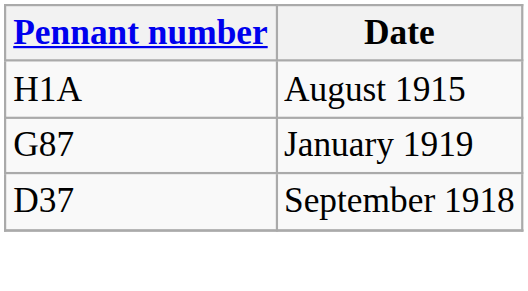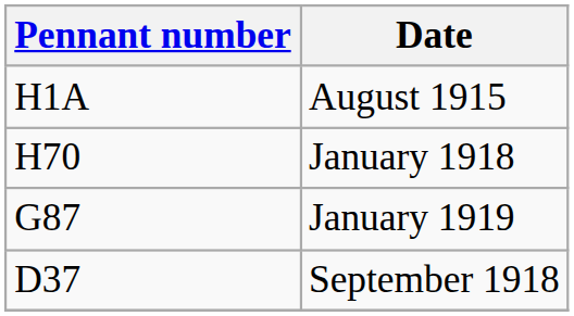 <table class="wikitable" style="text-align:left">
 <tr>
 <th><a href='#'>Pennant number</a></th>
 <th>Date</th>
 </tr>
 <tr>
 <td>H1A</td>
 <td>August 1915</td>
+</tr>
+<tr>
+<td>H70</td>
+<td>January 1918</td>
 </tr>
 <tr>
 <td>G87</td>
 <td>January 1919</td>
 </tr>
 <tr>
 <td>D37</td>
 <td>September 1918</td>
 </tr>
 <tr>
 </tr>
 </table>
